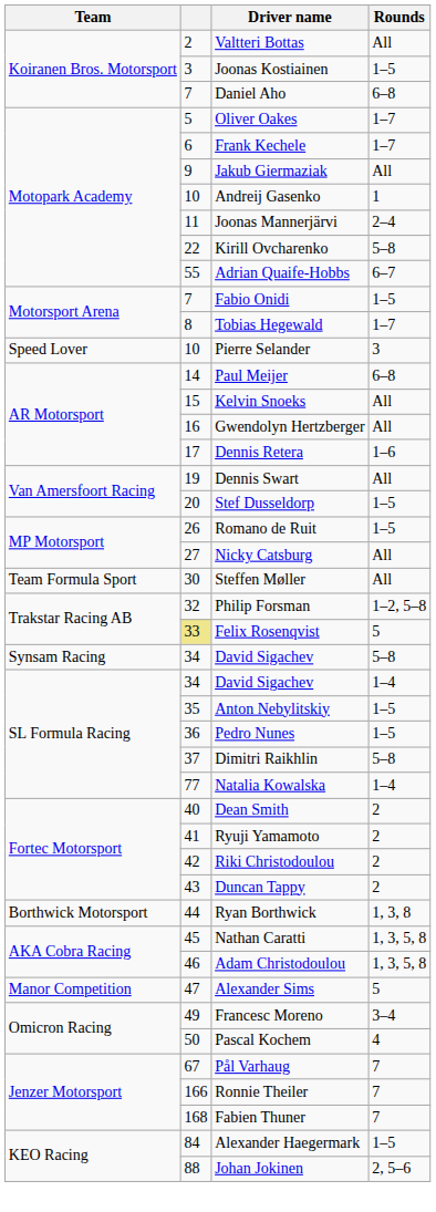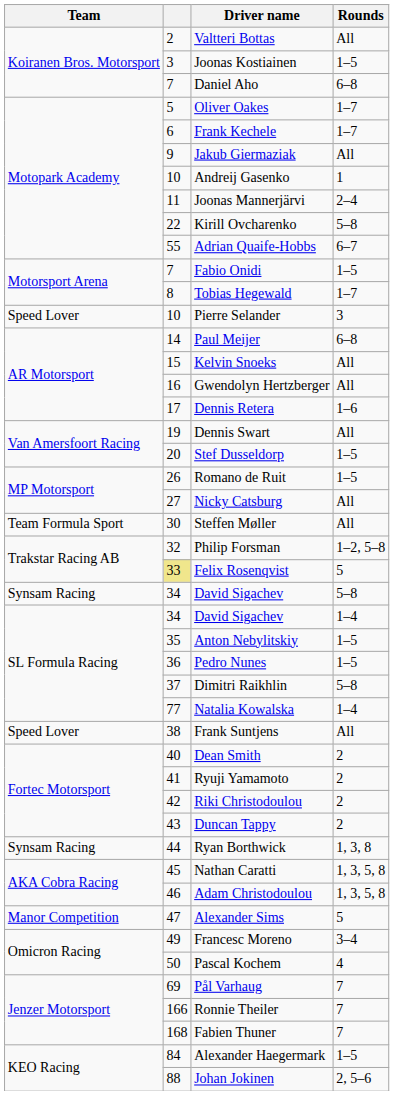 <table class="wikitable" style="font-size: 85%;">
 <tr>
 <th>Team</th>
 <th></th>
 <th>Driver name</th>
 <th>Rounds</th>
 </tr>
 <tr>
 <td rowspan=3> <a href='#'>Koiranen Bros. Motorsport</a></td>
 <td>2</td>
 <td> <a href='#'>Valtteri Bottas</a></td>
 <td>All</td>
 </tr>
 <tr>
 <td>3</td>
 <td> Joonas Kostiainen</td>
 <td>1–5</td>
 </tr>
 <tr>
 <td>7</td>
 <td> Daniel Aho</td>
 <td>6–8</td>
 </tr>
 <tr>
 <td rowspan=7> <a href='#'>Motopark Academy</a></td>
 <td>5</td>
 <td> <a href='#'>Oliver Oakes</a></td>
 <td>1–7</td>
 </tr>
 <tr>
 <td>6</td>
 <td> <a href='#'>Frank Kechele</a></td>
 <td>1–7</td>
 </tr>
 <tr>
 <td>9</td>
 <td> <a href='#'>Jakub Giermaziak</a></td>
 <td>All</td>
 </tr>
 <tr>
 <td>10</td>
 <td> Andreij Gasenko</td>
 <td>1</td>
 </tr>
 <tr>
 <td>11</td>
 <td> Joonas Mannerjärvi</td>
 <td>2–4</td>
 </tr>
 <tr>
 <td>22</td>
 <td> Kirill Ovcharenko</td>
 <td>5–8</td>
 </tr>
 <tr>
 <td>55</td>
 <td> <a href='#'>Adrian Quaife-Hobbs</a></td>
 <td>6–7</td>
 </tr>
 <tr>
 <td rowspan=2> <a href='#'>Motorsport Arena</a></td>
 <td>7</td>
 <td> <a href='#'>Fabio Onidi</a></td>
 <td>1–5</td>
 </tr>
 <tr>
 <td>8</td>
 <td> <a href='#'>Tobias Hegewald</a></td>
 <td>1–7</td>
 </tr>
 <tr>
 <td> Speed Lover</td>
 <td>10</td>
 <td> Pierre Selander</td>
 <td>3</td>
 </tr>
 <tr>
 <td rowspan=4> <a href='#'>AR Motorsport</a></td>
 <td>14</td>
 <td> <a href='#'>Paul Meijer</a></td>
 <td>6–8</td>
 </tr>
 <tr>
 <td>15</td>
 <td> <a href='#'>Kelvin Snoeks</a></td>
 <td>All</td>
 </tr>
 <tr>
 <td>16</td>
 <td> Gwendolyn Hertzberger</td>
 <td>All</td>
 </tr>
 <tr>
 <td>17</td>
 <td> <a href='#'>Dennis Retera</a></td>
 <td>1–6</td>
 </tr>
 <tr>
 <td rowspan=2> <a href='#'>Van Amersfoort Racing</a></td>
 <td>19</td>
 <td> Dennis Swart</td>
 <td>All</td>
 </tr>
 <tr>
 <td>20</td>
 <td> <a href='#'>Stef Dusseldorp</a></td>
 <td>1–5</td>
 </tr>
 <tr>
 <td rowspan=2> <a href='#'>MP Motorsport</a></td>
 <td>26</td>
 <td> Romano de Ruit</td>
 <td>1–5</td>
 </tr>
 <tr>
 <td>27</td>
 <td> <a href='#'>Nicky Catsburg</a></td>
 <td>All</td>
 </tr>
 <tr>
 <td> Team Formula Sport</td>
 <td>30</td>
 <td> Steffen Møller</td>
 <td>All</td>
 </tr>
 <tr>
 <td rowspan=2> Trakstar Racing AB</td>
 <td>32</td>
 <td> Philip Forsman</td>
 <td>1–2, 5–8</td>
 </tr>
 <tr>
 <td style="background: khaki;">33</td>
 <td> <a href='#'>Felix Rosenqvist</a></td>
 <td>5</td>
 </tr>
 <tr>
 <td> Synsam Racing</td>
 <td>34</td>
 <td> <a href='#'>David Sigachev</a></td>
 <td>5–8</td>
 </tr>
 <tr>
 <td rowspan=5> SL Formula Racing</td>
 <td>34</td>
 <td> <a href='#'>David Sigachev</a></td>
 <td>1–4</td>
 </tr>
 <tr>
 <td>35</td>
 <td> <a href='#'>Anton Nebylitskiy</a></td>
 <td>1–5</td>
 </tr>
 <tr>
 <td>36</td>
 <td> <a href='#'>Pedro Nunes</a></td>
 <td>1–5</td>
 </tr>
 <tr>
 <td>37</td>
 <td> Dimitri Raikhlin</td>
 <td>5–8</td>
 </tr>
 <tr>
 <td>77</td>
 <td> <a href='#'>Natalia Kowalska</a></td>
 <td>1–4</td>
 </tr>
 <tr>
+<td> Speed Lover</td>
+<td>38</td>
+<td> Frank Suntjens</td>
+<td>All</td>
+</tr>
+<tr>
 <td rowspan=4> <a href='#'>Fortec Motorsport</a></td>
 <td>40</td>
 <td> <a href='#'>Dean Smith</a></td>
 <td>2</td>
 </tr>
 <tr>
 <td>41</td>
 <td> Ryuji Yamamoto</td>
 <td>2</td>
 </tr>
 <tr>
 <td>42</td>
 <td> <a href='#'>Riki Christodoulou</a></td>
 <td>2</td>
 </tr>
 <tr>
 <td>43</td>
 <td> <a href='#'>Duncan Tappy</a></td>
 <td>2</td>
 </tr>
 <tr>
-<td> Borthwick Motorsport</td>
+<td> Synsam Racing</td>
 <td>44</td>
 <td> Ryan Borthwick</td>
 <td>1, 3, 8</td>
 </tr>
 <tr>
 <td rowspan=2> <a href='#'>AKA Cobra Racing</a></td>
 <td>45</td>
 <td> Nathan Caratti</td>
 <td>1, 3, 5, 8</td>
 </tr>
 <tr>
 <td>46</td>
 <td> <a href='#'>Adam Christodoulou</a></td>
 <td>1, 3, 5, 8</td>
 </tr>
 <tr>
 <td> <a href='#'>Manor Competition</a></td>
 <td>47</td>
 <td> <a href='#'>Alexander Sims</a></td>
 <td>5</td>
 </tr>
 <tr>
 <td rowspan=2> Omicron Racing</td>
 <td>49</td>
 <td> Francesc Moreno</td>
 <td>3–4</td>
 </tr>
 <tr>
 <td>50</td>
 <td> Pascal Kochem</td>
 <td>4</td>
 </tr>
 <tr>
 <td rowspan=3> <a href='#'>Jenzer Motorsport</a></td>
-<td>67</td>
+<td>69</td>
 <td> <a href='#'>Pål Varhaug</a></td>
 <td>7</td>
 </tr>
 <tr>
 <td>166</td>
 <td> Ronnie Theiler</td>
 <td>7</td>
 </tr>
 <tr>
 <td>168</td>
 <td> Fabien Thuner</td>
 <td>7</td>
 </tr>
 <tr>
 <td rowspan=2> KEO Racing</td>
 <td>84</td>
 <td> Alexander Haegermark</td>
 <td>1–5</td>
 </tr>
 <tr>
 <td>88</td>
 <td> <a href='#'>Johan Jokinen</a></td>
 <td>2, 5–6</td>
 </tr>
 </table>
